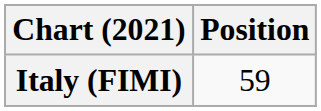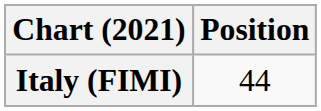 <table class="wikitable sortable plainrowheaders" style="text-align:center">
 <tr>
 <th scope="col">Chart (2021)</th>
 <th scope="col">Position</th>
 </tr>
 <tr>
 <th scope="row">Italy (FIMI)</th>
-<td>59</td>
+<td>44</td>
 </tr>
 </table>
